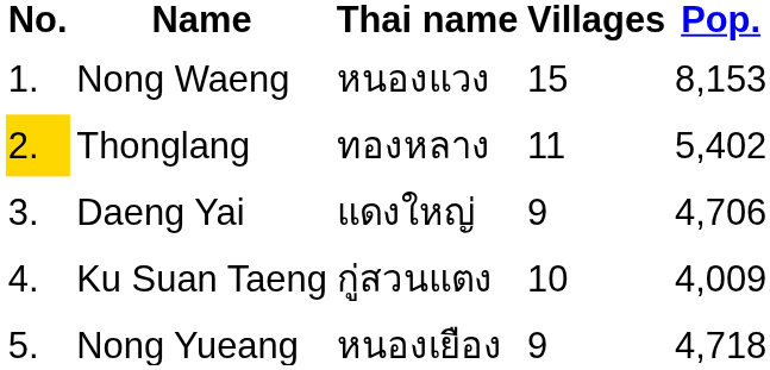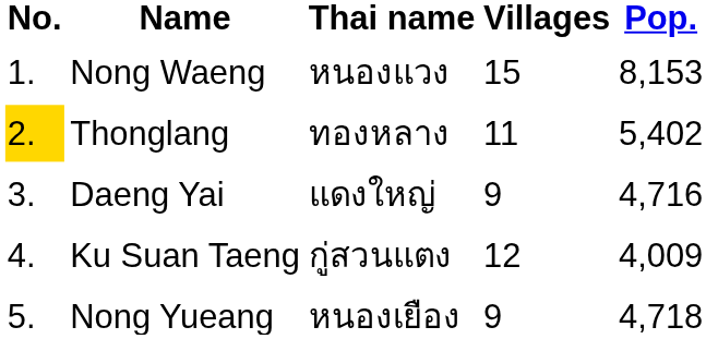 <table>
 <tr>
 <th>No.</th>
 <th>Name</th>
 <th>Thai name</th>
 <th>Villages</th>
 <th><a href='#'>Pop.</a></th>
 </tr>
 <tr>
 <td>1.</td>
 <td>Nong Waeng</td>
 <td>หนองแวง</td>
 <td>15</td>
 <td>8,153</td>
 <td></td>
 </tr>
 <tr>
 <td style="background: gold;">2.</td>
 <td>Thonglang</td>
 <td>ทองหลาง</td>
 <td>11</td>
 <td>5,402</td>
 <td></td>
 </tr>
 <tr>
 <td>3.</td>
 <td>Daeng Yai</td>
 <td>แดงใหญ่</td>
 <td>9</td>
-<td>4,706</td>
+<td>4,716</td>
 <td></td>
 </tr>
 <tr>
 <td>4.</td>
 <td>Ku Suan Taeng</td>
 <td>กู่สวนแตง</td>
-<td>10</td>
+<td>12</td>
 <td>4,009</td>
 <td></td>
 </tr>
 <tr>
 <td>5.</td>
 <td>Nong Yueang</td>
 <td>หนองเยือง</td>
 <td>9</td>
 <td>4,718</td>
 <td></td>
 </tr>
 </table>
